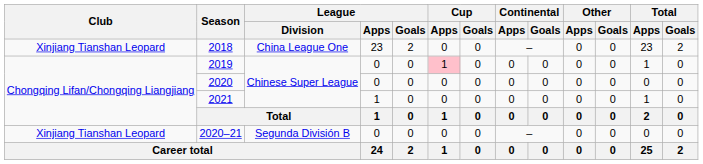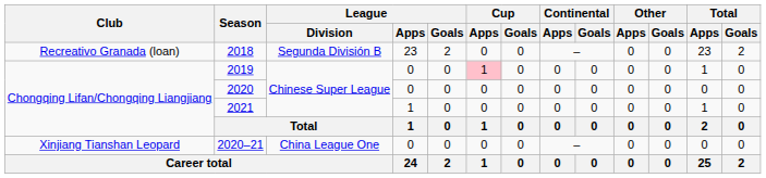 <table class="wikitable" style="text-align: center">
 <tr>
 <th rowspan="2">Club</th>
 <th rowspan="2">Season</th>
 <th colspan="3">League</th>
 <th colspan="2">Cup</th>
 <th colspan="2">Continental</th>
 <th colspan="2">Other</th>
 <th colspan="2">Total</th>
 </tr>
 <tr>
 <th>Division</th>
 <th>Apps</th>
 <th>Goals</th>
 <th>Apps</th>
 <th>Goals</th>
 <th>Apps</th>
 <th>Goals</th>
 <th>Apps</th>
 <th>Goals</th>
 <th>Apps</th>
 <th>Goals</th>
 </tr>
 <tr>
-<td><a href='#'>Xinjiang Tianshan Leopard</a></td>
+<td><a href='#'>Recreativo Granada</a> (loan)</td>
 <td><a href='#'>2018</a></td>
-<td><a href='#'>China League One</a></td>
+<td><a href='#'>Segunda División B</a></td>
 <td>23</td>
 <td>2</td>
 <td>0</td>
 <td>0</td>
 <td colspan="2">–</td>
 <td>0</td>
 <td>0</td>
 <td>23</td>
 <td>2</td>
 </tr>
 <tr>
 <td rowspan="4"><a href='#'>Chongqing Lifan/Chongqing Liangjiang</a></td>
 <td><a href='#'>2019</a></td>
 <td rowspan="3"><a href='#'>Chinese Super League</a></td>
 <td>0</td>
 <td>0</td>
 <td style="background: pink;">1</td>
 <td>0</td>
 <td>0</td>
 <td>0</td>
 <td>0</td>
 <td>0</td>
 <td>1</td>
 <td>0</td>
 </tr>
 <tr>
 <td><a href='#'>2020</a></td>
 <td>0</td>
 <td>0</td>
 <td>0</td>
 <td>0</td>
 <td>0</td>
 <td>0</td>
 <td>0</td>
 <td>0</td>
 <td>0</td>
 <td>0</td>
 </tr>
 <tr>
 <td><a href='#'>2021</a></td>
 <td>1</td>
 <td>0</td>
 <td>0</td>
 <td>0</td>
 <td>0</td>
 <td>0</td>
 <td>0</td>
 <td>0</td>
 <td>1</td>
 <td>0</td>
 </tr>
 <tr>
 <th colspan=2>Total</th>
 <th>1</th>
 <th>0</th>
 <th>1</th>
 <th>0</th>
 <th>0</th>
 <th>0</th>
 <th>0</th>
 <th>0</th>
 <th>2</th>
 <th>0</th>
 </tr>
 <tr>
 <td><a href='#'>Xinjiang Tianshan Leopard</a></td>
 <td><a href='#'>2020–21</a></td>
-<td><a href='#'>Segunda División B</a></td>
+<td><a href='#'>China League One</a></td>
 <td>0</td>
 <td>0</td>
 <td>0</td>
 <td>0</td>
 <td colspan="2">–</td>
 <td>0</td>
 <td>0</td>
 <td>0</td>
 <td>0</td>
 </tr>
 <tr>
 <th colspan=3>Career total</th>
 <th>24</th>
 <th>2</th>
 <th>1</th>
 <th>0</th>
 <th>0</th>
 <th>0</th>
 <th>0</th>
 <th>0</th>
 <th>25</th>
 <th>2</th>
 </tr>
 </table>
